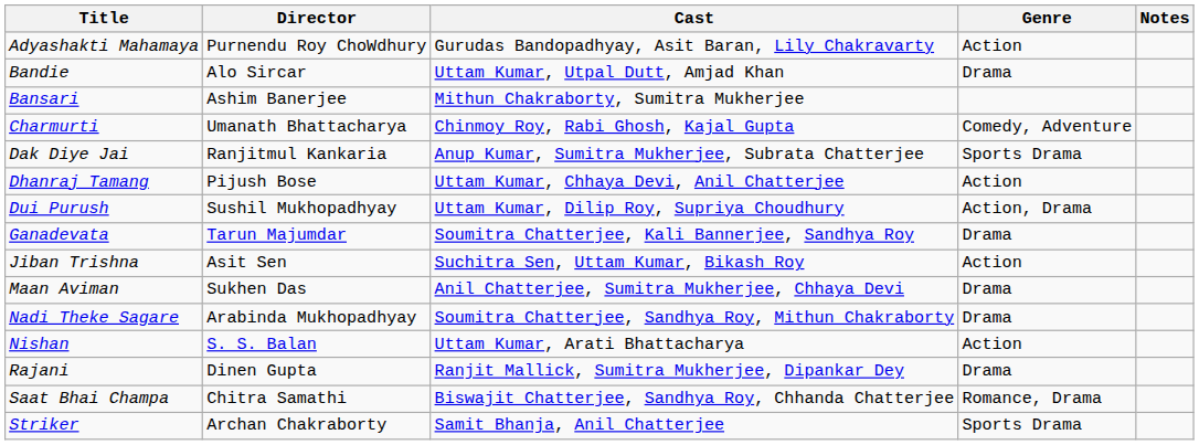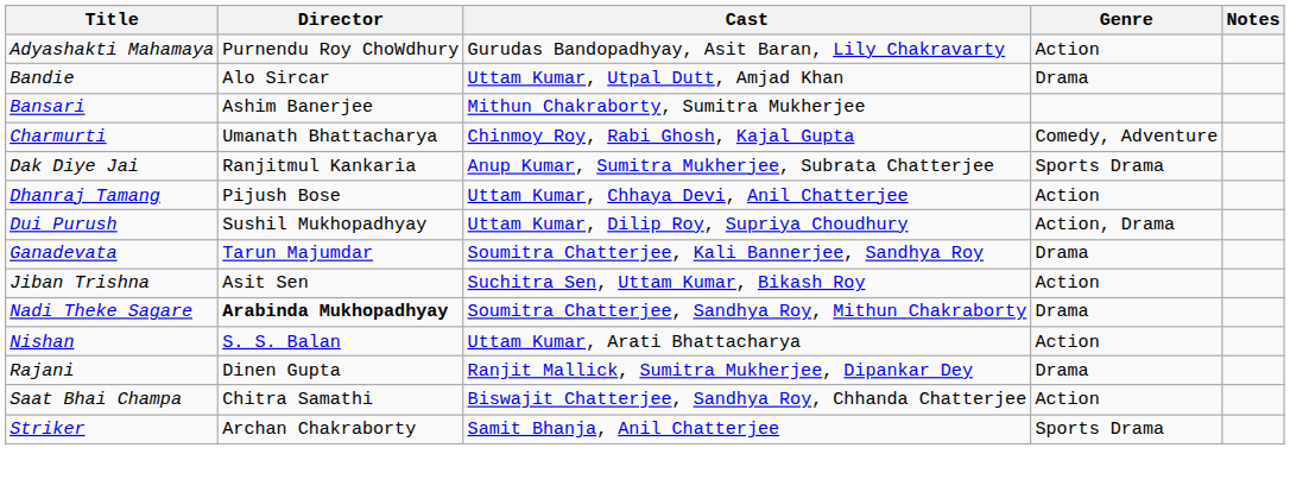 <table class="wikitable sortable" border="0">
 <tr>
 <th>Title</th>
 <th>Director</th>
 <th>Cast</th>
 <th>Genre</th>
 <th>Notes</th>
 </tr>
 <tr>
 <td><em>Adyashakti Mahamaya</em></td>
 <td>Purnendu Roy ChoWdhury</td>
 <td>Gurudas Bandopadhyay, Asit Baran, <a href='#'>Lily Chakravarty</a></td>
 <td>Action</td>
 <td></td>
 </tr>
 <tr>
 <td><em>Bandie</em></td>
 <td>Alo Sircar</td>
 <td><a href='#'>Uttam Kumar</a>, <a href='#'>Utpal Dutt</a>, Amjad Khan</td>
 <td>Drama</td>
 <td></td>
 </tr>
 <tr>
 <td><em><a href='#'>Bansari</a></em></td>
 <td>Ashim Banerjee</td>
 <td><a href='#'>Mithun Chakraborty</a>, Sumitra Mukherjee</td>
 <td></td>
 <td></td>
 </tr>
 <tr>
 <td><em><a href='#'>Charmurti</a></em></td>
 <td>Umanath Bhattacharya</td>
 <td><a href='#'>Chinmoy Roy</a>, <a href='#'>Rabi Ghosh</a>, <a href='#'>Kajal Gupta</a></td>
 <td>Comedy, Adventure</td>
 <td></td>
 </tr>
 <tr>
 <td><em>Dak Diye Jai</em></td>
 <td>Ranjitmul Kankaria</td>
 <td><a href='#'>Anup Kumar</a>, <a href='#'>Sumitra Mukherjee</a>, Subrata Chatterjee</td>
 <td>Sports Drama</td>
 <td></td>
 </tr>
 <tr>
 <td><em><a href='#'>Dhanraj Tamang</a></em></td>
 <td>Pijush Bose</td>
 <td><a href='#'>Uttam Kumar</a>, <a href='#'>Chhaya Devi</a>, <a href='#'>Anil Chatterjee</a></td>
 <td>Action</td>
 <td></td>
 </tr>
 <tr>
 <td><em><a href='#'>Dui Purush</a></em></td>
 <td>Sushil Mukhopadhyay</td>
 <td><a href='#'>Uttam Kumar</a>, <a href='#'>Dilip Roy</a>, <a href='#'>Supriya Choudhury</a></td>
 <td>Action, Drama</td>
 <td></td>
 </tr>
 <tr>
 <td><em><a href='#'>Ganadevata</a></em></td>
 <td><a href='#'>Tarun Majumdar</a></td>
 <td><a href='#'>Soumitra Chatterjee</a>, <a href='#'>Kali Bannerjee</a>, <a href='#'>Sandhya Roy</a></td>
 <td>Drama</td>
 <td></td>
 </tr>
 <tr>
 <td><em>Jiban Trishna</em></td>
 <td>Asit Sen</td>
 <td><a href='#'>Suchitra Sen</a>, <a href='#'>Uttam Kumar</a>, <a href='#'>Bikash Roy</a></td>
 <td>Action</td>
 <td></td>
 </tr>
 <tr>
-<td><em>Maan Aviman</em></td>
-<td>Sukhen Das</td>
-<td><a href='#'>Anil Chatterjee</a>, <a href='#'>Sumitra Mukherjee</a>, <a href='#'>Chhaya Devi</a></td>
-<td>Drama</td>
-<td></td>
-</tr>
-<tr>
 <td><em><a href='#'>Nadi Theke Sagare</a></em></td>
-<td>Arabinda Mukhopadhyay</td>
+<td><strong>Arabinda Mukhopadhyay</strong></td>
 <td><a href='#'>Soumitra Chatterjee</a>, <a href='#'>Sandhya Roy</a>, <a href='#'>Mithun Chakraborty</a></td>
 <td>Drama</td>
 <td></td>
 </tr>
 <tr>
 <td><em><a href='#'>Nishan</a></em></td>
 <td><a href='#'>S. S. Balan</a></td>
 <td><a href='#'>Uttam Kumar</a>, Arati Bhattacharya</td>
 <td>Action</td>
 <td></td>
 </tr>
 <tr>
 <td><em>Rajani</em></td>
 <td>Dinen Gupta</td>
 <td><a href='#'>Ranjit Mallick</a>, <a href='#'>Sumitra Mukherjee</a>, <a href='#'>Dipankar Dey</a></td>
 <td>Drama</td>
 <td></td>
 </tr>
 <tr>
 <td><em>Saat Bhai Champa</em></td>
 <td>Chitra Samathi</td>
 <td><a href='#'>Biswajit Chatterjee</a>, <a href='#'>Sandhya Roy</a>, Chhanda Chatterjee</td>
-<td>Romance, Drama</td>
+<td>Action</td>
 <td></td>
 </tr>
 <tr>
 <td><em><a href='#'>Striker</a></em></td>
 <td>Archan Chakraborty</td>
 <td><a href='#'>Samit Bhanja</a>, <a href='#'>Anil Chatterjee</a></td>
 <td>Sports Drama</td>
 <td></td>
 </tr>
 </table>
